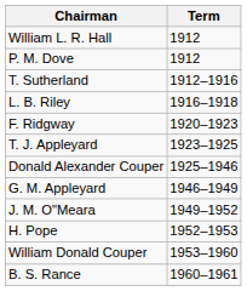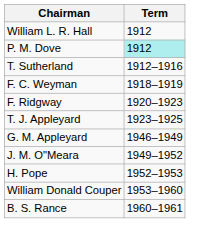 <table class="wikitable">
 <tr>
 <th>Chairman</th>
 <th>Term</th>
 </tr>
 <tr>
 <td>William L. R. Hall</td>
 <td>1912</td>
 </tr>
 <tr>
 <td>P. M. Dove</td>
-<td>1912</td>
+<td style="background: paleturquoise;">1912</td>
 </tr>
 <tr>
 <td>T. Sutherland</td>
 <td>1912–1916</td>
 </tr>
 <tr>
-<td>L. B. Riley</td>
-<td>1916–1918</td>
+<td>F. C. Weyman</td>
+<td>1918–1919</td>
 </tr>
 <tr>
 <td>F. Ridgway</td>
 <td>1920–1923</td>
 </tr>
 <tr>
 <td>T. J. Appleyard</td>
 <td>1923–1925</td>
-</tr>
-<tr>
-<td>Donald Alexander Couper</td>
-<td>1925–1946</td>
 </tr>
 <tr>
 <td>G. M. Appleyard</td>
 <td>1946–1949</td>
 </tr>
 <tr>
 <td>J. M. O"Meara</td>
 <td>1949–1952</td>
 </tr>
 <tr>
 <td>H. Pope</td>
 <td>1952–1953</td>
 </tr>
 <tr>
 <td>William Donald Couper</td>
 <td>1953–1960</td>
 </tr>
 <tr>
 <td>B. S. Rance</td>
 <td>1960–1961</td>
 </tr>
 </table>
